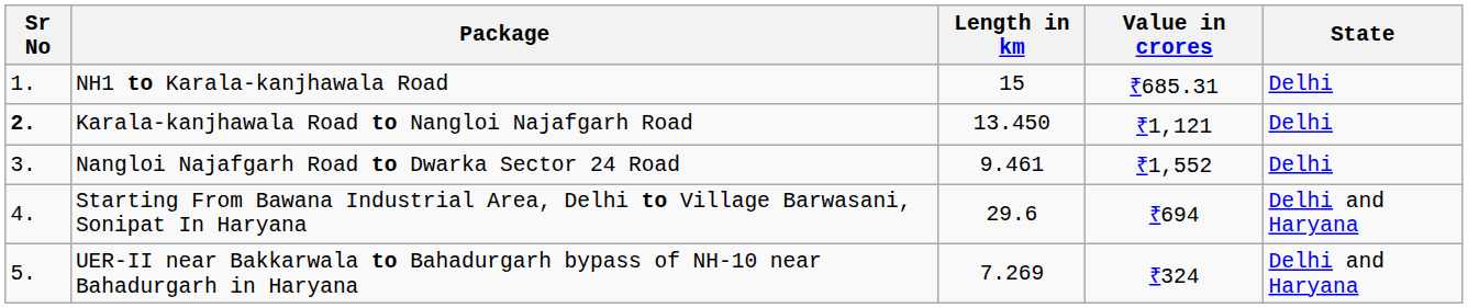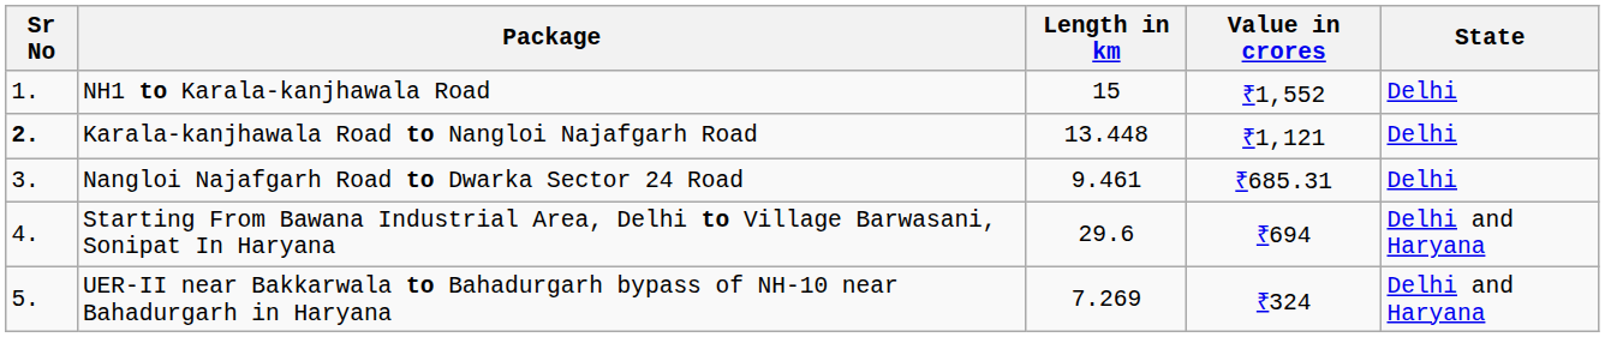 <table class=wikitable width=70%>
 <tr>
 <th>Sr No</th>
 <th>Package</th>
 <th>Length in <a href='#'>km</a></th>
 <th>Value in <a href='#'>crores</a></th>
 <th>State</th>
 </tr>
 <tr>
 <td>1.</td>
 <td>NH1 <strong>to</strong> Karala-kanjhawala Road</td>
 <td style="text-align:center;">15</td>
-<td style="text-align:center;"><a href='#'>₹</a>685.31</td>
+<td style="text-align:center;"><a href='#'>₹</a>1,552</td>
 <td><a href='#'>Delhi</a></td>
 </tr>
 <tr>
 <td><strong>2.</strong></td>
 <td>Karala-kanjhawala Road <strong>to</strong> Nangloi Najafgarh Road</td>
-<td style="text-align:center;">13.450</td>
+<td style="text-align:center;">13.448</td>
 <td style="text-align:center;"><a href='#'>₹</a>1,121</td>
 <td><a href='#'>Delhi</a></td>
 </tr>
 <tr>
 <td>3.</td>
 <td>Nangloi Najafgarh Road <strong>to</strong> Dwarka Sector 24 Road</td>
 <td style="text-align:center;">9.461</td>
-<td style="text-align:center;"><a href='#'>₹</a>1,552</td>
+<td style="text-align:center;"><a href='#'>₹</a>685.31</td>
 <td><a href='#'>Delhi</a></td>
 </tr>
 <tr>
 <td>4.</td>
 <td>Starting From Bawana Industrial Area, Delhi <strong>to</strong> Village Barwasani, Sonipat In Haryana</td>
 <td style="text-align:center;">29.6</td>
 <td style="text-align:center;"><a href='#'>₹</a>694</td>
 <td><a href='#'>Delhi</a> and <a href='#'>Haryana</a></td>
 </tr>
 <tr>
 <td>5.</td>
 <td>UER-II near Bakkarwala <strong>to</strong> Bahadurgarh bypass of NH-10 near Bahadurgarh in Haryana</td>
 <td style="text-align:center;">7.269</td>
 <td style="text-align:center;"><a href='#'>₹</a>324</td>
 <td><a href='#'>Delhi</a> and <a href='#'>Haryana</a></td>
 </tr>
 </table>
